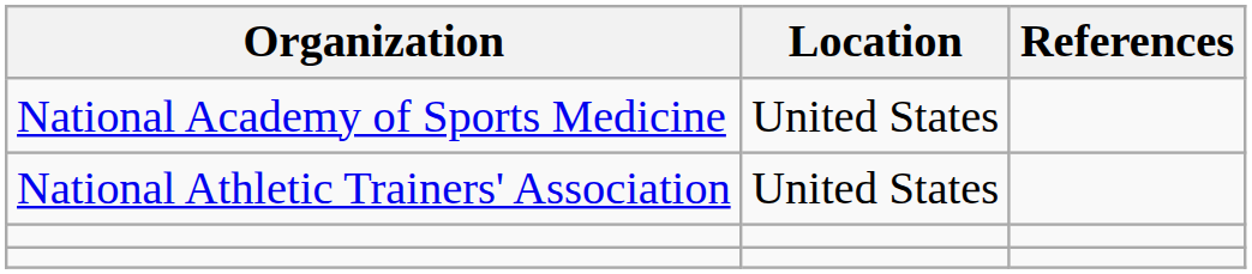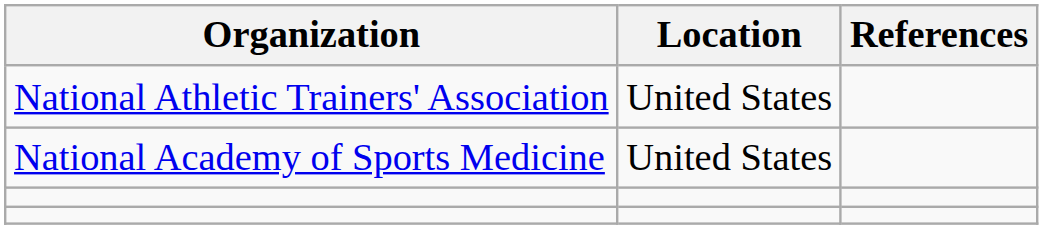 <table class="wikitable">
 <tr>
 <th>Organization</th>
 <th>Location</th>
 <th>References</th>
 </tr>
 <tr>
-<td><a href='#'>National Academy of Sports Medicine</a></td>
+<td><a href='#'>National Athletic Trainers' Association</a></td>
 <td>United States</td>
 <td></td>
 </tr>
 <tr>
-<td><a href='#'>National Athletic Trainers' Association</a></td>
+<td><a href='#'>National Academy of Sports Medicine</a></td>
 <td>United States</td>
 <td></td>
 </tr>
 <tr>
 <td></td>
 <td></td>
 <td></td>
 </tr>
 <tr>
 <td></td>
 <td></td>
 <td></td>
 </tr>
 </table>
